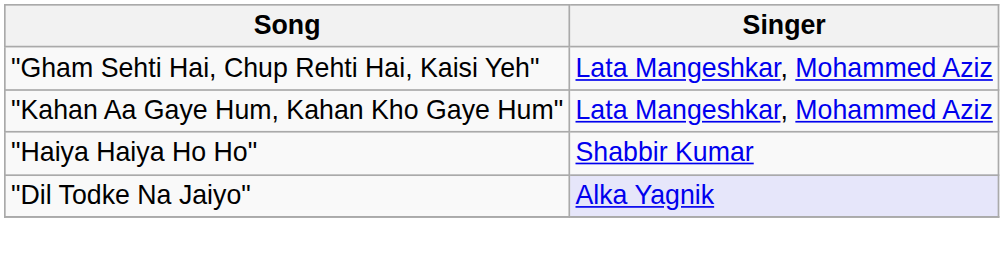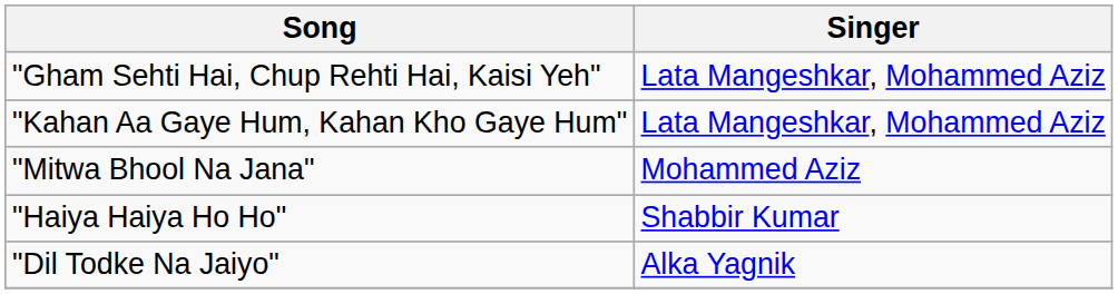 <table class="wikitable">
 <tr>
 <th>Song</th>
 <th>Singer</th>
 </tr>
 <tr>
 <td>"Gham Sehti Hai, Chup Rehti Hai, Kaisi Yeh"</td>
 <td><a href='#'>Lata Mangeshkar</a>, <a href='#'>Mohammed Aziz</a></td>
 </tr>
 <tr>
 <td>"Kahan Aa Gaye Hum, Kahan Kho Gaye Hum"</td>
 <td><a href='#'>Lata Mangeshkar</a>, <a href='#'>Mohammed Aziz</a></td>
 </tr>
 <tr>
+<td>"Mitwa Bhool Na Jana"</td>
+<td><a href='#'>Mohammed Aziz</a></td>
+</tr>
+<tr>
 <td>"Haiya Haiya Ho Ho"</td>
 <td><a href='#'>Shabbir Kumar</a></td>
 </tr>
 <tr>
 <td>"Dil Todke Na Jaiyo"</td>
-<td style="background: lavender;"><a href='#'>Alka Yagnik</a></td>
+<td><a href='#'>Alka Yagnik</a></td>
 </tr>
 <tr>
 </tr>
 </table>
